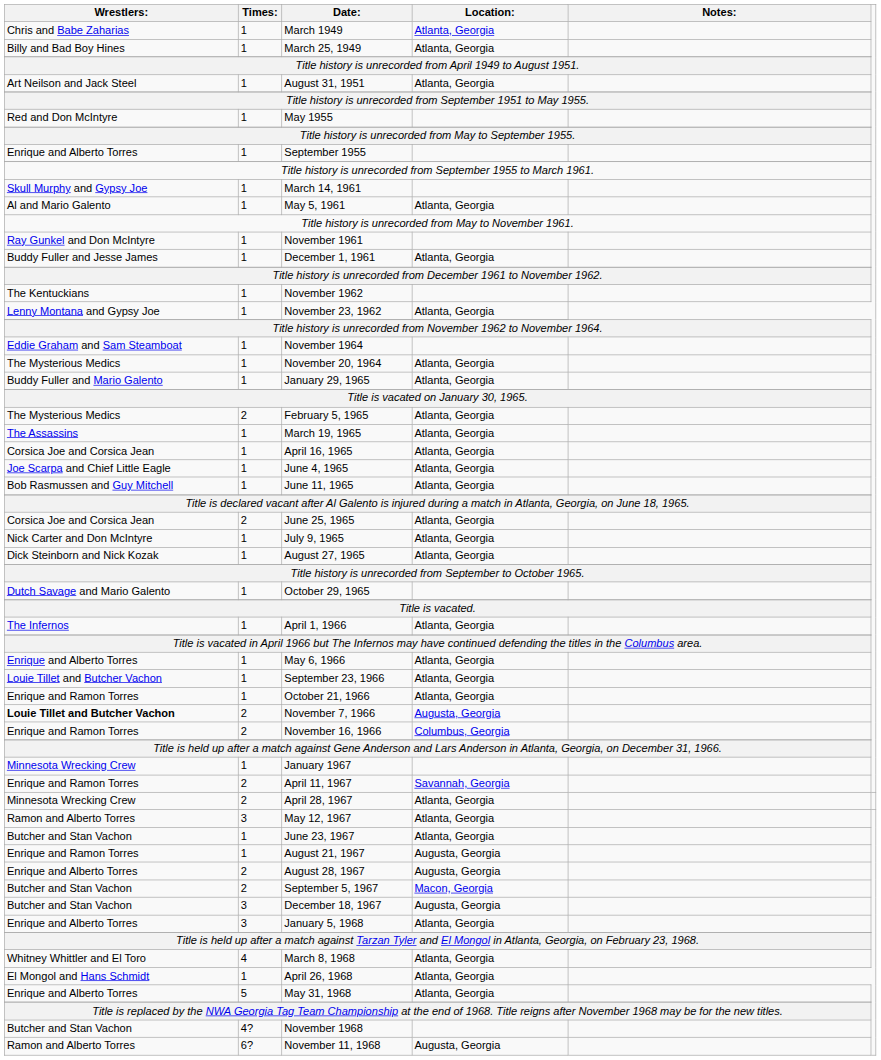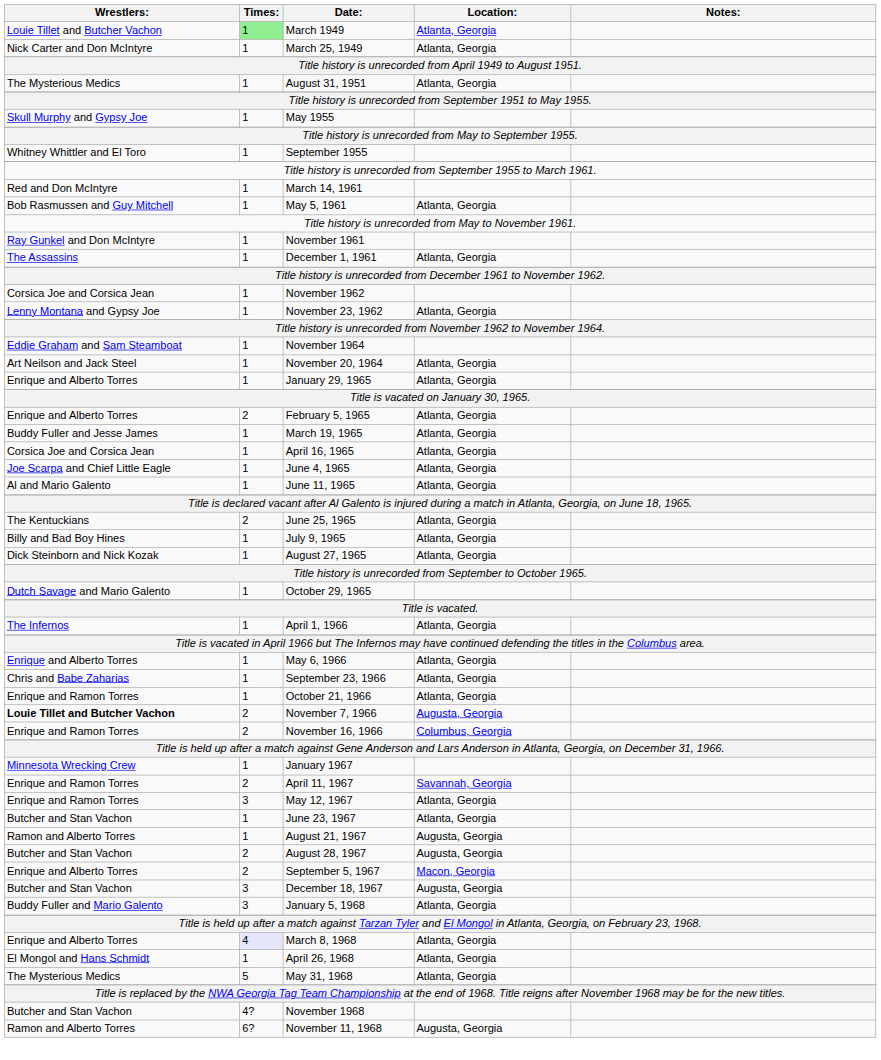 <table class="wikitable" width=100%>
 <tr>
 <th width=27%>Wrestlers:</th>
 <th width=5%>Times:</th>
 <th width=15%>Date:</th>
 <th width=18%>Location:</th>
 <th width=35%>Notes:</th>
 </tr>
 <tr>
-<td>Chris and <a href='#'>Babe Zaharias</a></td>
-<td>1</td>
+<td><a href='#'>Louie Tillet</a> and <a href='#'>Butcher Vachon</a></td>
+<td style="background: lightgreen;">1</td>
 <td>March 1949</td>
 <td><a href='#'>Atlanta, Georgia</a></td>
 <td></td>
 </tr>
 <tr>
-<td>Billy and Bad Boy Hines</td>
+<td>Nick Carter and Don McIntyre</td>
 <td>1</td>
 <td>March 25, 1949</td>
 <td>Atlanta, Georgia</td>
 <td></td>
 </tr>
 <tr>
 </tr>
 <tr style="background: #f2f2f2;">
 <td colspan="5" align=center><em>Title history is unrecorded from April 1949 to August 1951.</em></td>
 </tr>
 <tr>
-<td>Art Neilson and Jack Steel</td>
+<td>The Mysterious Medics</td>
 <td>1</td>
 <td>August 31, 1951</td>
 <td>Atlanta, Georgia</td>
 <td></td>
 </tr>
 <tr>
 </tr>
 <tr style="background: #f2f2f2;">
 <td colspan="5" align=center><em>Title history is unrecorded from September 1951 to May 1955.</em></td>
 </tr>
 <tr>
-<td>Red and Don McIntyre </td>
+<td><a href='#'>Skull Murphy</a> and <a href='#'>Gypsy Joe</a></td>
 <td>1</td>
 <td>May 1955</td>
 <td></td>
 <td></td>
 </tr>
 <tr>
 </tr>
 <tr style="background: #f2f2f2;">
 <td colspan="5" align=center><em>Title history is unrecorded from May to September 1955.</em></td>
 </tr>
 <tr>
-<td>Enrique  and Alberto Torres </td>
+<td>Whitney Whittler and El Toro</td>
 <td>1</td>
 <td>September 1955</td>
 <td></td>
 <td></td>
 </tr>
 <tr>
 </tr>
 <tr style="background: #f2f2f2;">
 </tr>
 <tr>
 <td colspan="5" align=center><em>Title history is unrecorded from September 1955 to March 1961.</em></td>
 </tr>
 <tr>
-<td><a href='#'>Skull Murphy</a> and <a href='#'>Gypsy Joe</a></td>
+<td>Red and Don McIntyre </td>
 <td>1</td>
 <td>March 14, 1961</td>
 <td></td>
 <td></td>
 </tr>
 <tr>
-<td>Al and Mario Galento </td>
+<td>Bob Rasmussen and <a href='#'>Guy Mitchell</a></td>
 <td>1</td>
 <td>May 5, 1961</td>
 <td>Atlanta, Georgia</td>
 <td></td>
 </tr>
 <tr>
 <td colspan="5" align=center><em>Title history is unrecorded from May to November 1961.</em></td>
 </tr>
 <tr>
 <td><a href='#'>Ray Gunkel</a> and Don McIntyre </td>
 <td>1</td>
 <td>November 1961</td>
 <td></td>
 <td></td>
 </tr>
 <tr>
-<td>Buddy Fuller  and Jesse James</td>
+<td><a href='#'>The Assassins</a><br></td>
 <td>1</td>
 <td>December 1, 1961</td>
 <td>Atlanta, Georgia</td>
 <td></td>
 </tr>
 <tr>
 </tr>
 <tr style="background: #f2f2f2;">
 <td colspan="5" align=center><em>Title history is unrecorded from December 1961 to November 1962.</em></td>
 </tr>
 <tr>
-<td>The Kentuckians<br></td>
+<td>Corsica Joe and Corsica Jean</td>
 <td>1</td>
 <td>November 1962</td>
 <td></td>
 <td></td>
 </tr>
 <tr>
 <td><a href='#'>Lenny Montana</a> and Gypsy Joe </td>
 <td>1</td>
 <td>November 23, 1962</td>
 <td>Atlanta, Georgia</td>
 </tr>
 <tr>
 </tr>
 <tr style="background: #f2f2f2;">
 <td colspan="5" align=center><em>Title history is unrecorded from November 1962 to November 1964.</em></td>
 </tr>
 <tr>
 <td><a href='#'>Eddie Graham</a> and <a href='#'>Sam Steamboat</a></td>
 <td>1</td>
 <td>November 1964</td>
 <td></td>
 <td></td>
 </tr>
 <tr>
-<td>The Mysterious Medics</td>
+<td>Art Neilson and Jack Steel</td>
 <td>1</td>
 <td>November 20, 1964</td>
 <td>Atlanta, Georgia</td>
 <td></td>
 </tr>
 <tr>
-<td>Buddy Fuller and <a href='#'>Mario Galento</a></td>
+<td>Enrique  and Alberto Torres </td>
 <td>1</td>
 <td>January 29, 1965</td>
 <td>Atlanta, Georgia</td>
 <td></td>
 </tr>
 <tr>
 </tr>
 <tr style="background: #f2f2f2;">
 <td colspan="5" align=center><em>Title is vacated on January 30, 1965.</em></td>
 </tr>
 <tr>
-<td>The Mysterious Medics</td>
+<td>Enrique  and Alberto Torres </td>
 <td>2</td>
 <td>February 5, 1965</td>
 <td>Atlanta, Georgia</td>
 <td></td>
 </tr>
 <tr>
-<td><a href='#'>The Assassins</a><br></td>
+<td>Buddy Fuller  and Jesse James</td>
 <td>1</td>
 <td>March 19, 1965</td>
 <td>Atlanta, Georgia</td>
 <td></td>
 </tr>
 <tr>
 <td>Corsica Joe and Corsica Jean</td>
 <td>1</td>
 <td>April 16, 1965</td>
 <td>Atlanta, Georgia</td>
 <td></td>
 </tr>
 <tr>
 <td><a href='#'>Joe Scarpa</a> and Chief Little Eagle</td>
 <td>1</td>
 <td>June 4, 1965</td>
 <td>Atlanta, Georgia</td>
 <td></td>
 </tr>
 <tr>
-<td>Bob Rasmussen and <a href='#'>Guy Mitchell</a></td>
+<td>Al and Mario Galento </td>
 <td>1</td>
 <td>June 11, 1965</td>
 <td>Atlanta, Georgia</td>
 <td></td>
 </tr>
 <tr>
 </tr>
 <tr style="background: #f2f2f2;">
 <td colspan="5" align=center><em>Title is declared vacant after Al Galento is injured during a match in Atlanta, Georgia, on June 18, 1965.</em></td>
 </tr>
 <tr>
-<td>Corsica Joe and Corsica Jean</td>
+<td>The Kentuckians<br></td>
 <td>2</td>
 <td>June 25, 1965</td>
 <td>Atlanta, Georgia</td>
 <td></td>
 </tr>
 <tr>
-<td>Nick Carter and Don McIntyre</td>
+<td>Billy and Bad Boy Hines</td>
 <td>1</td>
 <td>July 9, 1965</td>
 <td>Atlanta, Georgia</td>
 <td></td>
 </tr>
 <tr>
 <td>Dick Steinborn and Nick Kozak</td>
 <td>1</td>
 <td>August 27, 1965</td>
 <td>Atlanta, Georgia</td>
 <td></td>
 </tr>
 <tr>
 </tr>
 <tr style="background: #f2f2f2;">
 <td colspan="5" align=center><em>Title history is unrecorded from September to October 1965.</em></td>
 </tr>
 <tr>
 <td><a href='#'>Dutch Savage</a> and Mario Galento </td>
 <td>1</td>
 <td>October 29, 1965</td>
 <td></td>
 <td></td>
 </tr>
 <tr>
 </tr>
 <tr style="background: #f2f2f2;">
 <td colspan="5" align=center><em>Title is vacated.</em></td>
 </tr>
 <tr>
 <td><a href='#'>The Infernos</a></td>
 <td>1</td>
 <td>April 1, 1966</td>
 <td>Atlanta, Georgia</td>
 <td></td>
 </tr>
 <tr>
 </tr>
 <tr style="background: #f2f2f2;">
 <td colspan="5" align=center><em>Title is vacated in April 1966 but The Infernos may have continued defending the titles in the <a href='#'>Columbus</a> area.</em></td>
 </tr>
 <tr>
 <td><a href='#'>Enrique</a> and Alberto Torres</td>
 <td>1</td>
 <td>May 6, 1966</td>
 <td>Atlanta, Georgia</td>
 <td></td>
 </tr>
 <tr>
-<td><a href='#'>Louie Tillet</a> and <a href='#'>Butcher Vachon</a></td>
+<td>Chris and <a href='#'>Babe Zaharias</a></td>
 <td>1</td>
 <td>September 23, 1966</td>
 <td>Atlanta, Georgia</td>
 <td></td>
 </tr>
 <tr>
 <td>Enrique  and Ramon Torres</td>
 <td>1</td>
 <td>October 21, 1966</td>
 <td>Atlanta, Georgia</td>
 <td></td>
 </tr>
 <tr>
 <td><strong>Louie Tillet and Butcher Vachon</strong></td>
 <td>2</td>
 <td>November 7, 1966</td>
 <td><a href='#'>Augusta, Georgia</a></td>
 <td></td>
 </tr>
 <tr>
 <td>Enrique  and Ramon Torres</td>
 <td>2</td>
 <td>November 16, 1966</td>
 <td><a href='#'>Columbus, Georgia</a></td>
 <td></td>
 </tr>
 <tr>
 </tr>
 <tr style="background: #f2f2f2;">
 <td colspan="5" align=center><em>Title is held up after a match against Gene Anderson and Lars Anderson in Atlanta, Georgia, on December 31, 1966.</em></td>
 </tr>
 <tr>
 <td><a href='#'>Minnesota Wrecking Crew</a><br></td>
 <td>1</td>
 <td>January 1967</td>
 <td></td>
 <td></td>
 </tr>
 <tr>
 <td>Enrique  and Ramon Torres</td>
 <td>2</td>
 <td>April 11, 1967</td>
 <td><a href='#'>Savannah, Georgia</a></td>
 <td></td>
 </tr>
 <tr>
-<td>Minnesota Wrecking Crew<br></td>
-<td>2</td>
-<td>April 28, 1967</td>
-<td>Atlanta, Georgia</td>
-<td></td>
-<td></td>
-</tr>
-<tr>
-<td>Ramon  and Alberto Torres </td>
+<td>Enrique  and Ramon Torres</td>
 <td>3</td>
 <td>May 12, 1967</td>
 <td>Atlanta, Georgia</td>
 <td></td>
 </tr>
 <tr>
 <td>Butcher  and Stan Vachon</td>
 <td>1</td>
 <td>June 23, 1967</td>
 <td>Atlanta, Georgia</td>
 <td></td>
 </tr>
 <tr>
-<td>Enrique  and Ramon Torres</td>
+<td>Ramon  and Alberto Torres </td>
 <td>1</td>
 <td>August 21, 1967</td>
 <td>Augusta, Georgia</td>
 <td></td>
 </tr>
 <tr>
-<td>Enrique  and Alberto Torres </td>
+<td>Butcher  and Stan Vachon</td>
 <td>2</td>
 <td>August 28, 1967</td>
 <td>Augusta, Georgia</td>
 <td></td>
 </tr>
 <tr>
-<td>Butcher  and Stan Vachon</td>
+<td>Enrique  and Alberto Torres </td>
 <td>2</td>
 <td>September 5, 1967</td>
 <td><a href='#'>Macon, Georgia</a></td>
 <td></td>
 </tr>
 <tr>
 <td>Butcher  and Stan Vachon</td>
 <td>3</td>
 <td>December 18, 1967</td>
 <td>Augusta, Georgia</td>
 <td></td>
 </tr>
 <tr>
-<td>Enrique  and Alberto Torres </td>
+<td>Buddy Fuller and <a href='#'>Mario Galento</a></td>
 <td>3</td>
 <td>January 5, 1968</td>
 <td>Atlanta, Georgia</td>
 <td></td>
 </tr>
 <tr>
 </tr>
 <tr style="background: #f2f2f2;">
 <td colspan="5" align=center><em>Title is held up after a match against <a href='#'>Tarzan Tyler</a> and <a href='#'>El Mongol</a> in Atlanta, Georgia, on February 23, 1968.</em></td>
 </tr>
 <tr>
-<td>Whitney Whittler and El Toro</td>
-<td>4</td>
+<td>Enrique  and Alberto Torres </td>
+<td style="background: lavender;">4</td>
 <td>March 8, 1968</td>
 <td>Atlanta, Georgia</td>
 <td></td>
 </tr>
 <tr>
 <td>El Mongol and <a href='#'>Hans Schmidt</a></td>
 <td>1</td>
 <td>April 26, 1968</td>
 <td>Atlanta, Georgia</td>
 </tr>
 <tr>
-<td>Enrique  and Alberto Torres </td>
+<td>The Mysterious Medics</td>
 <td>5</td>
 <td>May 31, 1968</td>
 <td>Atlanta, Georgia</td>
 <td></td>
 </tr>
 <tr>
 </tr>
 <tr style="background: #f2f2f2;">
 <td colspan="5" align=center><em>Title is replaced by the <a href='#'>NWA Georgia Tag Team Championship</a> at the end of 1968. Title reigns after November 1968 may be for the new titles.</em></td>
 </tr>
 <tr>
 <td>Butcher  and Stan Vachon</td>
 <td>4?</td>
 <td>November 1968</td>
 <td></td>
 <td></td>
 </tr>
 <tr>
 <td>Ramon  and Alberto Torres </td>
 <td>6?</td>
 <td>November 11, 1968</td>
 <td>Augusta, Georgia</td>
 <td></td>
 </tr>
 </table>
